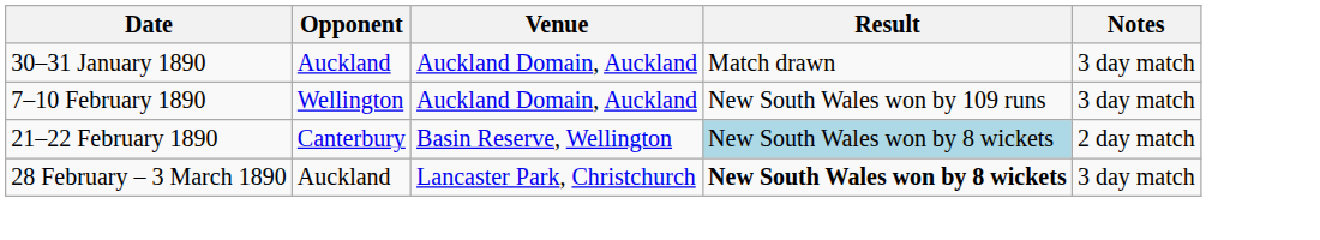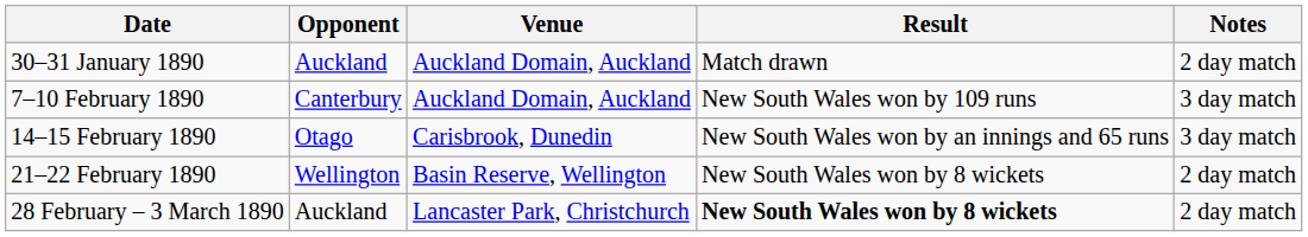 <table class="wikitable">
 <tr>
 <th>Date</th>
 <th>Opponent</th>
 <th>Venue</th>
 <th>Result</th>
 <th>Notes</th>
 </tr>
 <tr>
 <td>30–31 January 1890</td>
 <td><a href='#'>Auckland</a></td>
 <td><a href='#'>Auckland Domain</a>, <a href='#'>Auckland</a></td>
 <td>Match drawn</td>
-<td>3 day match</td>
+<td>2 day match</td>
 </tr>
 <tr>
 <td>7–10 February 1890</td>
-<td><a href='#'>Wellington</a></td>
+<td><a href='#'>Canterbury</a></td>
 <td><a href='#'>Auckland Domain</a>, <a href='#'>Auckland</a></td>
 <td>New South Wales won by 109 runs</td>
 <td>3 day match</td>
 </tr>
 <tr>
+<td>14–15 February 1890</td>
+<td><a href='#'>Otago</a></td>
+<td><a href='#'>Carisbrook</a>, <a href='#'>Dunedin</a></td>
+<td>New South Wales won by an innings and 65 runs</td>
+<td>3 day match</td>
+</tr>
+<tr>
 <td>21–22 February 1890</td>
-<td><a href='#'>Canterbury</a></td>
+<td><a href='#'>Wellington</a></td>
 <td><a href='#'>Basin Reserve</a>, <a href='#'>Wellington</a></td>
-<td style="background: lightblue;">New South Wales won by 8 wickets</td>
+<td>New South Wales won by 8 wickets</td>
 <td>2 day match</td>
 </tr>
 <tr>
 <td>28 February – 3 March 1890</td>
 <td>Auckland</td>
 <td><a href='#'>Lancaster Park</a>, <a href='#'>Christchurch</a></td>
 <td><strong>New South Wales won by 8 wickets</strong></td>
-<td>3 day match</td>
+<td>2 day match</td>
 </tr>
 </table>
